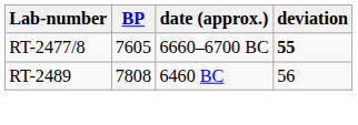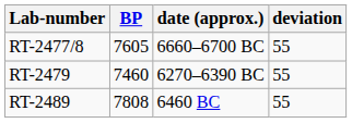 <table class="wikitable">
 <tr>
 <th>Lab-number</th>
 <th><a href='#'>BP</a></th>
 <th>date (approx.)</th>
 <th>deviation</th>
 </tr>
 <tr>
 <td>RT-2477/8</td>
 <td>7605</td>
 <td>6660–6700 BC</td>
-<td><strong>55</strong></td>
+<td>55</td>
+</tr>
+<tr>
+<td>RT-2479</td>
+<td>7460</td>
+<td>6270–6390 BC</td>
+<td>55</td>
 </tr>
 <tr>
 <td>RT-2489</td>
 <td>7808</td>
 <td>6460 <a href='#'>BC</a></td>
-<td>56</td>
+<td>55</td>
 </tr>
 </table>
